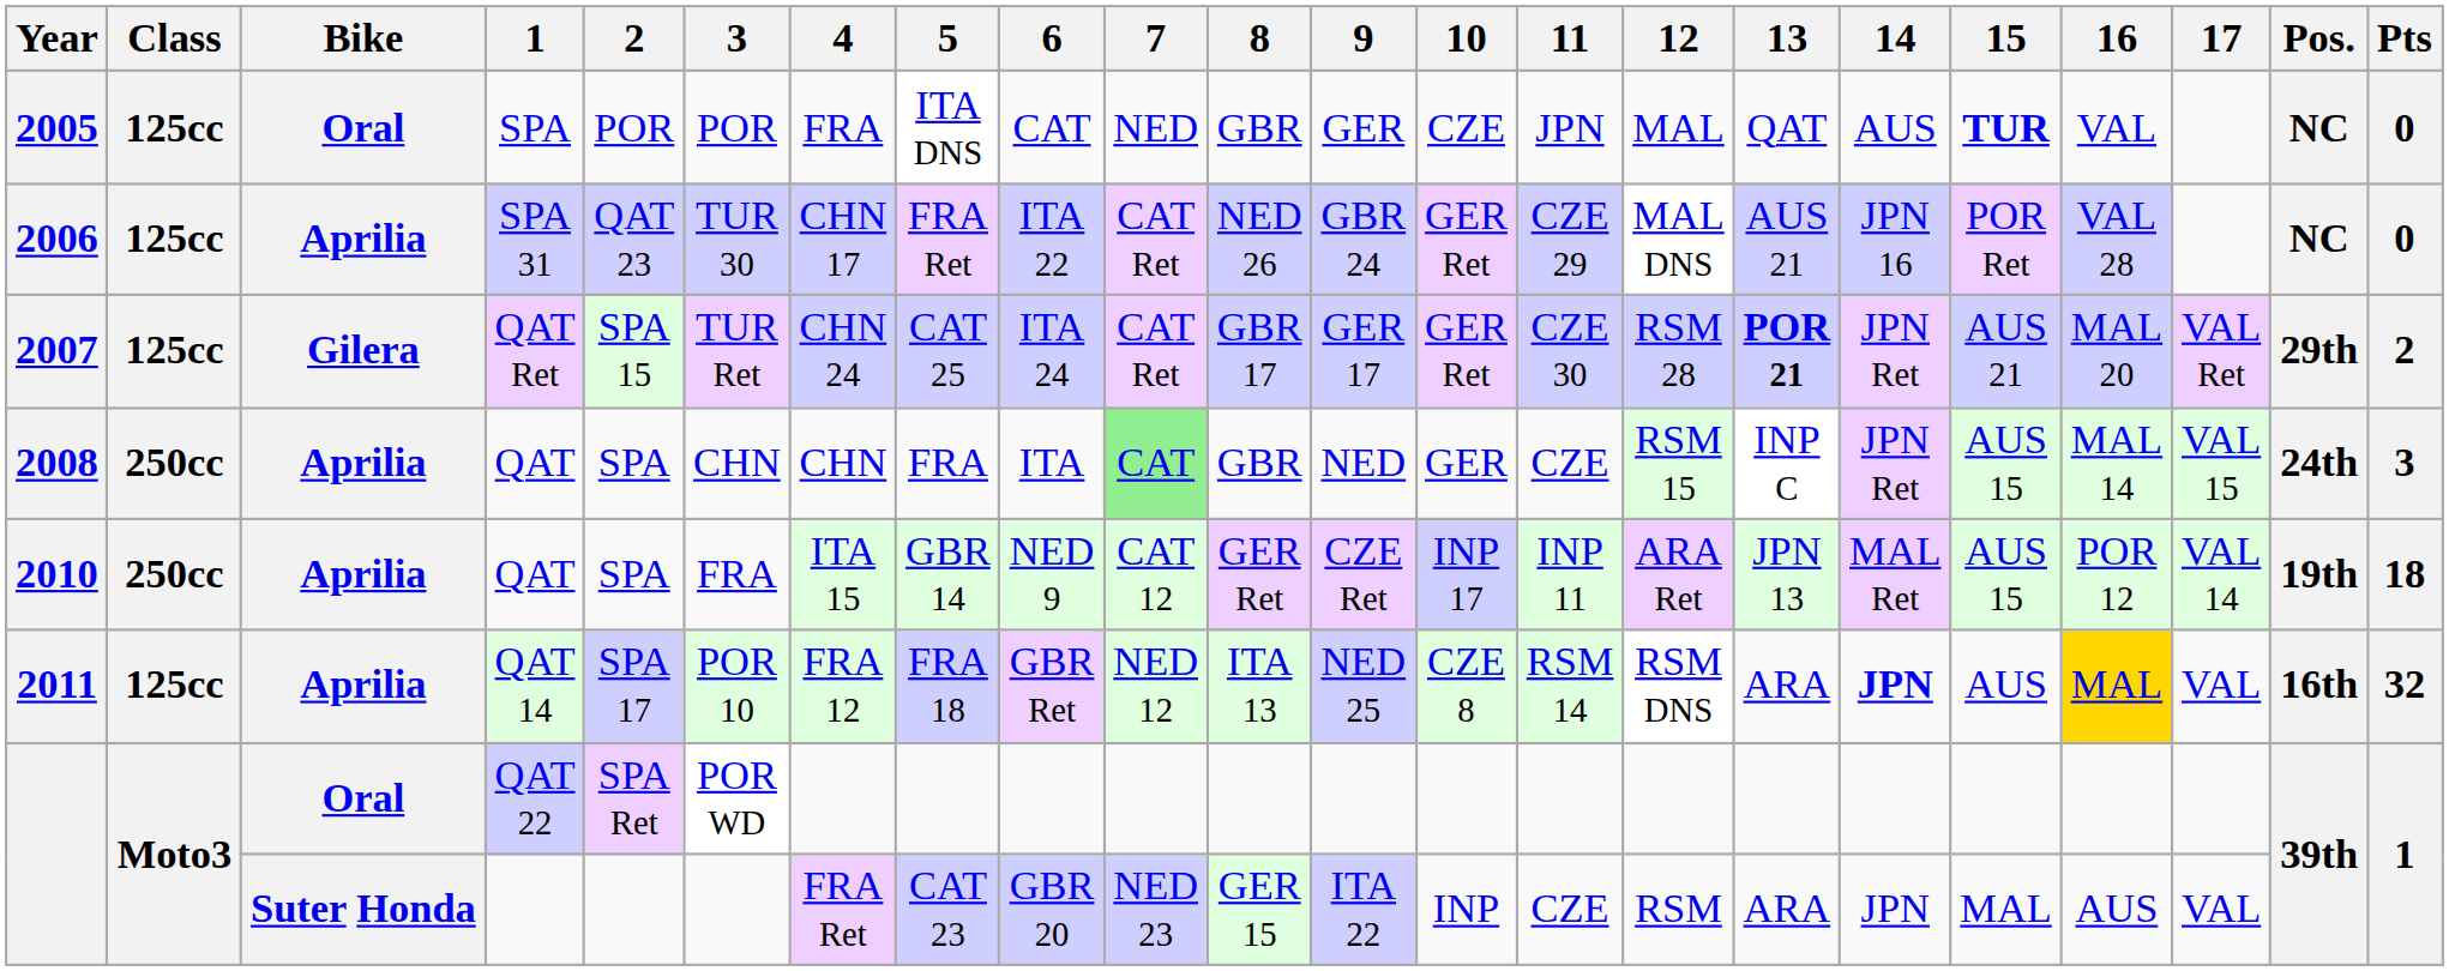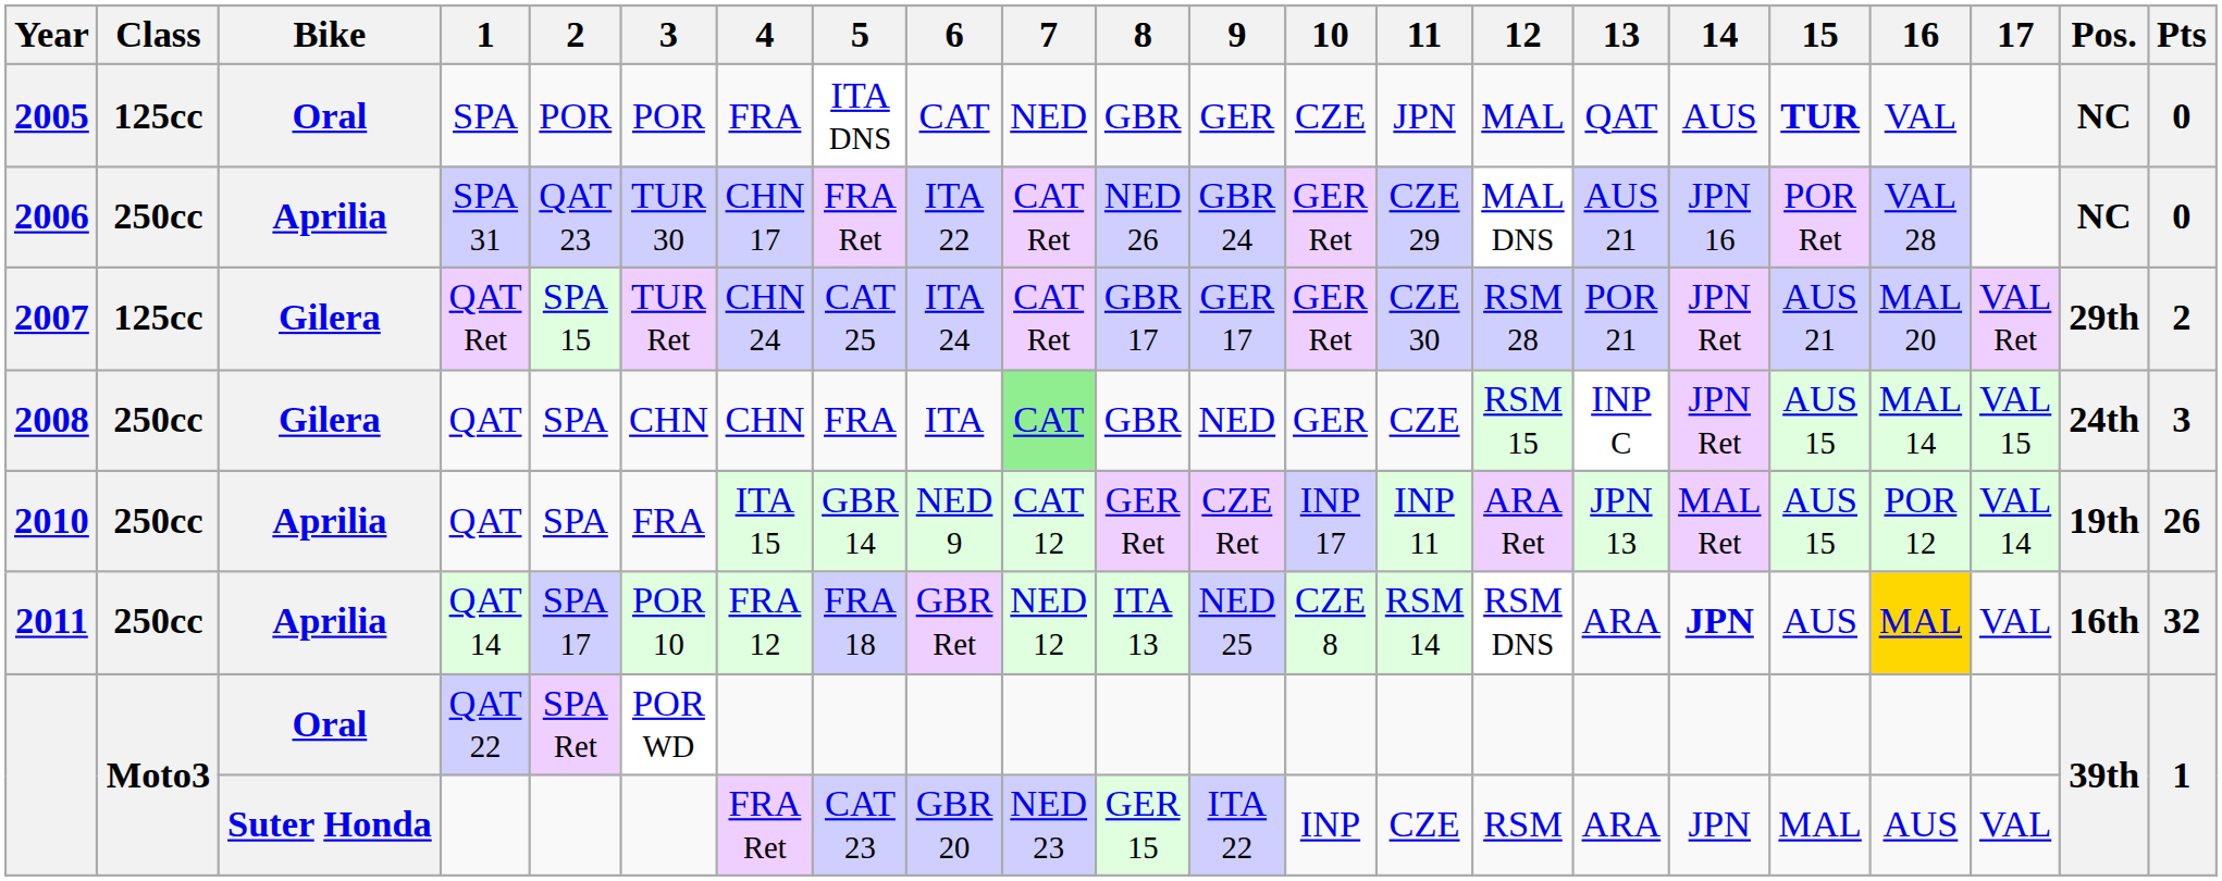 <table class="wikitable" style="text-align:center">
 <tr>
 <th>Year</th>
 <th>Class</th>
 <th>Bike</th>
 <th>1</th>
 <th>2</th>
 <th>3</th>
 <th>4</th>
 <th>5</th>
 <th>6</th>
 <th>7</th>
 <th>8</th>
 <th>9</th>
 <th>10</th>
 <th>11</th>
 <th>12</th>
 <th>13</th>
 <th>14</th>
 <th>15</th>
 <th>16</th>
 <th>17</th>
 <th>Pos.</th>
 <th>Pts</th>
 </tr>
 <tr>
 <th><a href='#'>2005</a></th>
 <th>125cc</th>
 <th><a href='#'>Oral</a></th>
 <td><a href='#'>SPA</a></td>
 <td><a href='#'>POR</a></td>
 <td><a href='#'>POR</a></td>
 <td><a href='#'>FRA</a></td>
 <td style="background:#ffffff;"><a href='#'>ITA</a><br><small>DNS</small></td>
 <td><a href='#'>CAT</a></td>
 <td><a href='#'>NED</a></td>
 <td><a href='#'>GBR</a></td>
 <td><a href='#'>GER</a></td>
 <td><a href='#'>CZE</a></td>
 <td><a href='#'>JPN</a></td>
 <td><a href='#'>MAL</a></td>
 <td><a href='#'>QAT</a></td>
 <td><a href='#'>AUS</a></td>
 <td><strong><a href='#'>TUR</a></strong></td>
 <td><a href='#'>VAL</a></td>
 <td></td>
 <th>NC</th>
 <th>0</th>
 </tr>
 <tr>
 <th><a href='#'>2006</a></th>
-<th>125cc</th>
+<th>250cc</th>
 <th><a href='#'>Aprilia</a></th>
 <td style="background:#cfcfff;"><a href='#'>SPA</a><br><small>31</small></td>
 <td style="background:#cfcfff;"><a href='#'>QAT</a><br><small>23</small></td>
 <td style="background:#cfcfff;"><a href='#'>TUR</a><br><small>30</small></td>
 <td style="background:#cfcfff;"><a href='#'>CHN</a><br><small>17</small></td>
 <td style="background:#EFCFFF;"><a href='#'>FRA</a><br><small>Ret</small></td>
 <td style="background:#cfcfff;"><a href='#'>ITA</a><br><small>22</small></td>
 <td style="background:#EFCFFF;"><a href='#'>CAT</a><br><small>Ret</small></td>
 <td style="background:#cfcfff;"><a href='#'>NED</a><br><small>26</small></td>
 <td style="background:#cfcfff;"><a href='#'>GBR</a><br><small>24</small></td>
 <td style="background:#EFCFFF;"><a href='#'>GER</a><br><small>Ret</small></td>
 <td style="background:#cfcfff;"><a href='#'>CZE</a><br><small>29</small></td>
 <td style="background:#ffffff;"><a href='#'>MAL</a><br><small>DNS</small></td>
 <td style="background:#cfcfff;"><a href='#'>AUS</a><br><small>21</small></td>
 <td style="background:#cfcfff;"><a href='#'>JPN</a><br><small>16</small></td>
 <td style="background:#EFCFFF;"><a href='#'>POR</a><br><small>Ret</small></td>
 <td style="background:#cfcfff;"><a href='#'>VAL</a><br><small>28</small></td>
 <td></td>
 <th>NC</th>
 <th>0</th>
 </tr>
 <tr>
 <th><a href='#'>2007</a></th>
 <th>125cc</th>
 <th><a href='#'>Gilera</a></th>
 <td style="background:#efcfff;"><a href='#'>QAT</a><br><small>Ret</small></td>
 <td style="background:#DFFFDF;"><a href='#'>SPA</a><br><small>15</small></td>
 <td style="background:#efcfff;"><a href='#'>TUR</a><br><small>Ret</small></td>
 <td style="background:#cfcfff;"><a href='#'>CHN</a><br><small>24</small></td>
 <td style="background:#cfcfff;"><a href='#'>CAT</a><br><small>25</small></td>
 <td style="background:#cfcfff;"><a href='#'>ITA</a><br><small>24</small></td>
 <td style="background:#efcfff;"><a href='#'>CAT</a><br><small>Ret</small></td>
 <td style="background:#cfcfff;"><a href='#'>GBR</a><br><small>17</small></td>
 <td style="background:#cfcfff;"><a href='#'>GER</a><br><small>17</small></td>
 <td style="background:#efcfff;"><a href='#'>GER</a><br><small>Ret</small></td>
 <td style="background:#cfcfff;"><a href='#'>CZE</a><br><small>30</small></td>
 <td style="background:#cfcfff;"><a href='#'>RSM</a><br><small>28</small></td>
-<td style="background:#cfcfff;"><strong><a href='#'>POR</a><br><small>21</small></strong></td>
+<td style="background:#cfcfff;"><a href='#'>POR</a><br><small>21</small></td>
 <td style="background:#efcfff;"><a href='#'>JPN</a><br><small>Ret</small></td>
 <td style="background:#cfcfff;"><a href='#'>AUS</a><br><small>21</small></td>
 <td style="background:#cfcfff;"><a href='#'>MAL</a><br><small>20</small></td>
 <td style="background:#efcfff;"><a href='#'>VAL</a><br><small>Ret</small></td>
 <th>29th</th>
 <th>2</th>
 </tr>
 <tr>
 <th><a href='#'>2008</a></th>
 <th>250cc</th>
-<th><a href='#'>Aprilia</a></th>
+<th><a href='#'>Gilera</a></th>
 <td><a href='#'>QAT</a></td>
 <td><a href='#'>SPA</a></td>
 <td><a href='#'>CHN</a></td>
 <td><a href='#'>CHN</a></td>
 <td><a href='#'>FRA</a></td>
 <td><a href='#'>ITA</a></td>
 <td style="background: lightgreen;"><a href='#'>CAT</a></td>
 <td><a href='#'>GBR</a></td>
 <td><a href='#'>NED</a></td>
 <td><a href='#'>GER</a></td>
 <td><a href='#'>CZE</a></td>
 <td style="background:#DFFFDF;"><a href='#'>RSM</a><br><small>15</small></td>
 <td style="background:#ffffff;"><a href='#'>INP</a><br><small>C</small></td>
 <td style="background:#EFCFFF;"><a href='#'>JPN</a><br><small>Ret</small></td>
 <td style="background:#dfffdf;"><a href='#'>AUS</a><br><small>15</small></td>
 <td style="background:#dfffdf;"><a href='#'>MAL</a><br><small>14</small></td>
 <td style="background:#dfffdf;"><a href='#'>VAL</a><br><small>15</small></td>
 <th>24th</th>
 <th>3</th>
 </tr>
 <tr>
 <th><a href='#'>2010</a></th>
 <th>250cc</th>
 <th><a href='#'>Aprilia</a></th>
 <td><a href='#'>QAT</a></td>
 <td><a href='#'>SPA</a></td>
 <td><a href='#'>FRA</a></td>
 <td style="background:#dfffdf;"><a href='#'>ITA</a><br><small>15</small></td>
 <td style="background:#dfffdf;"><a href='#'>GBR</a><br><small>14</small></td>
 <td style="background:#dfffdf;"><a href='#'>NED</a><br><small>9</small></td>
 <td style="background:#dfffdf;"><a href='#'>CAT</a><br><small>12</small></td>
 <td style="background:#EFCFFF;"><a href='#'>GER</a><br><small>Ret</small></td>
 <td style="background:#EFCFFF;"><a href='#'>CZE</a><br><small>Ret</small></td>
 <td style="background:#cfcfff;"><a href='#'>INP</a><br><small>17</small></td>
 <td style="background:#dfffdf;"><a href='#'>INP</a><br><small>11</small></td>
 <td style="background:#EFCFFF;"><a href='#'>ARA</a><br><small>Ret</small></td>
 <td style="background:#dfffdf;"><a href='#'>JPN</a><br><small>13</small></td>
 <td style="background:#EFCFFF;"><a href='#'>MAL</a><br><small>Ret</small></td>
 <td style="background:#dfffdf;"><a href='#'>AUS</a><br><small>15</small></td>
 <td style="background:#dfffdf;"><a href='#'>POR</a><br><small>12</small></td>
 <td style="background:#dfffdf;"><a href='#'>VAL</a><br><small>14</small></td>
 <th>19th</th>
-<th>18</th>
+<th>26</th>
 </tr>
 <tr>
 <th><a href='#'>2011</a></th>
-<th>125cc</th>
+<th>250cc</th>
 <th><a href='#'>Aprilia</a></th>
 <td style="background:#dfffdf;"><a href='#'>QAT</a><br><small>14</small></td>
 <td style="background:#cfcfff;"><a href='#'>SPA</a><br><small>17</small></td>
 <td style="background:#dfffdf;"><a href='#'>POR</a><br><small>10</small></td>
 <td style="background:#dfffdf;"><a href='#'>FRA</a><br><small>12</small></td>
 <td style="background:#cfcfff;"><a href='#'>FRA</a><br><small>18</small></td>
 <td style="background:#efcfff;"><a href='#'>GBR</a><br><small>Ret</small></td>
 <td style="background:#dfffdf;"><a href='#'>NED</a><br><small>12</small></td>
 <td style="background:#dfffdf;"><a href='#'>ITA</a><br><small>13</small></td>
 <td style="background:#cfcfff;"><a href='#'>NED</a><br><small>25</small></td>
 <td style="background:#dfffdf;"><a href='#'>CZE</a><br><small>8</small></td>
 <td style="background:#dfffdf;"><a href='#'>RSM</a><br><small>14</small></td>
 <td style="background:#ffffff;"><a href='#'>RSM</a><br><small>DNS</small></td>
 <td><a href='#'>ARA</a></td>
 <td><strong><a href='#'>JPN</a></strong></td>
 <td><a href='#'>AUS</a></td>
 <td style="background: gold;"><a href='#'>MAL</a></td>
 <td><a href='#'>VAL</a></td>
 <th>16th</th>
 <th>32</th>
 </tr>
 <tr>
 <th rowspan=2></th>
 <th rowspan=2>Moto3</th>
 <th><a href='#'>Oral</a></th>
 <td style="background:#cfcfff;"><a href='#'>QAT</a><br><small>22</small></td>
 <td style="background:#efcfff;"><a href='#'>SPA</a><br><small>Ret</small></td>
 <td style="background:#ffffff;"><a href='#'>POR</a><br><small>WD</small></td>
 <td></td>
 <td></td>
 <td></td>
 <td></td>
 <td></td>
 <td></td>
 <td></td>
 <td></td>
 <td></td>
 <td></td>
 <td></td>
 <td></td>
 <td></td>
 <td></td>
 <th rowspan=2>39th</th>
 <th rowspan=2>1</th>
 </tr>
 <tr>
 <th><a href='#'>Suter</a> <a href='#'>Honda</a></th>
 <td></td>
 <td></td>
 <td></td>
 <td style="background:#efcfff;"><a href='#'>FRA</a><br><small>Ret</small></td>
 <td style="background:#cfcfff;"><a href='#'>CAT</a><br><small>23</small></td>
 <td style="background:#cfcfff;"><a href='#'>GBR</a><br><small>20</small></td>
 <td style="background:#cfcfff;"><a href='#'>NED</a><br><small>23</small></td>
 <td style="background:#DFFFDF;"><a href='#'>GER</a><br><small>15</small></td>
 <td style="background:#cfcfff;"><a href='#'>ITA</a><br><small>22</small></td>
 <td><a href='#'>INP</a></td>
 <td><a href='#'>CZE</a></td>
 <td><a href='#'>RSM</a></td>
 <td><a href='#'>ARA</a></td>
 <td><a href='#'>JPN</a></td>
 <td><a href='#'>MAL</a></td>
 <td><a href='#'>AUS</a></td>
 <td><a href='#'>VAL</a></td>
 </tr>
 </table>
